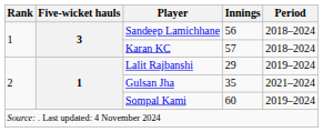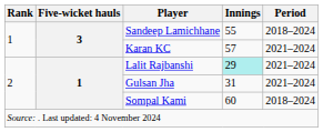 <table class="wikitable">
 <tr>
 <th>Rank</th>
 <th>Five-wicket hauls</th>
 <th>Player</th>
 <th>Innings</th>
 <th>Period</th>
 </tr>
 <tr>
 <td rowspan="2">1</td>
 <th rowspan="2">3</th>
 <td><a href='#'>Sandeep Lamichhane</a></td>
-<td>56</td>
+<td>55</td>
 <td>2018–2024</td>
 </tr>
 <tr>
 <td><a href='#'>Karan KC</a></td>
 <td>57</td>
-<td>2018–2024</td>
+<td>2021–2024</td>
 </tr>
 <tr>
 <td rowspan="3">2</td>
 <th rowspan="3">1</th>
 <td><a href='#'>Lalit Rajbanshi</a></td>
-<td>29</td>
-<td>2019–2024</td>
+<td style="background: paleturquoise;">29</td>
+<td>2021–2024</td>
 </tr>
 <tr>
 <td><a href='#'>Gulsan Jha</a></td>
-<td>35</td>
+<td>31</td>
 <td>2021–2024</td>
 </tr>
 <tr>
 <td><a href='#'>Sompal Kami</a></td>
 <td>60</td>
-<td>2019–2024</td>
+<td>2018–2024</td>
 </tr>
 <tr>
 <td colspan="5"><small><em>Source: </em>. Last updated: 4 November 2024</small></td>
 </tr>
 </table>
